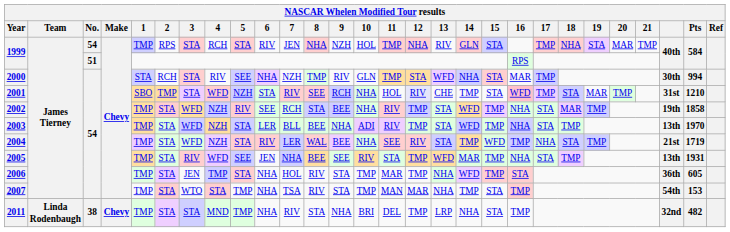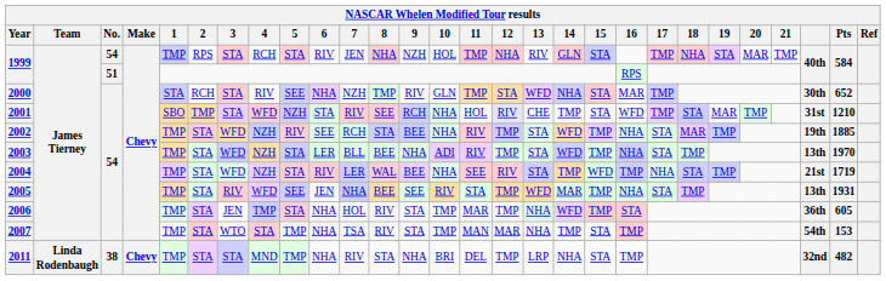 <table class="wikitable" style="text-align:center; font-size:75%">
 <tr>
 <th colspan=38><a href='#'>NASCAR Whelen Modified Tour</a> results</th>
 </tr>
 <tr>
 <th>Year</th>
 <th>Team</th>
 <th>No.</th>
 <th>Make</th>
 <th>1</th>
 <th>2</th>
 <th>3</th>
 <th>4</th>
 <th>5</th>
 <th>6</th>
 <th>7</th>
 <th>8</th>
 <th>9</th>
 <th>10</th>
 <th>11</th>
 <th>12</th>
 <th>13</th>
 <th>14</th>
 <th>15</th>
 <th>16</th>
 <th>17</th>
 <th>18</th>
 <th>19</th>
 <th>20</th>
 <th>21</th>
 <th></th>
 <th>Pts</th>
 <th>Ref</th>
 </tr>
 <tr>
 <th rowspan=2><a href='#'>1999</a></th>
 <th rowspan=10>James Tierney</th>
 <th>54</th>
 <th rowspan=10><a href='#'>Chevy</a></th>
 <td style="background:#CFCFFF;"><a href='#'>TMP</a><br></td>
 <td><a href='#'>RPS</a></td>
 <td style="background:#FFCFCF;"><a href='#'>STA</a><br></td>
 <td><a href='#'>RCH</a></td>
 <td style="background:#FFCFCF;"><a href='#'>STA</a><br></td>
 <td><a href='#'>RIV</a></td>
 <td><a href='#'>JEN</a></td>
 <td style="background:#FFCFCF;"><a href='#'>NHA</a><br></td>
 <td><a href='#'>NZH</a></td>
 <td><a href='#'>HOL</a></td>
 <td style="background:#FFCFCF;"><a href='#'>TMP</a><br></td>
 <td style="background:#FFCFCF;"><a href='#'>NHA</a><br></td>
 <td><a href='#'>RIV</a></td>
 <td style="background:#FFCFCF;"><a href='#'>GLN</a><br></td>
 <td style="background:#CFCFFF;"><a href='#'>STA</a><br></td>
 <td></td>
 <td style="background:#FFCFCF;"><a href='#'>TMP</a><br></td>
 <td style="background:#FFCFCF;"><a href='#'>NHA</a><br></td>
 <td style="background:#EFCFFF;"><a href='#'>STA</a><br></td>
 <td><a href='#'>MAR</a></td>
 <td><a href='#'>TMP</a></td>
 <th rowspan=2>40th</th>
 <th rowspan=2>584</th>
 <th rowspan=2></th>
 </tr>
 <tr>
 <th>51</th>
 <td colspan=15></td>
 <td style="background:#DFFFDF;"><a href='#'>RPS</a><br></td>
 <td colspan=5></td>
 </tr>
 <tr>
 <th><a href='#'>2000</a></th>
 <th rowspan=8>54</th>
 <td style="background:#CFCFFF;"><a href='#'>STA</a><br></td>
 <td><a href='#'>RCH</a></td>
 <td style="background:#FFCFCF;"><a href='#'>STA</a><br></td>
 <td><a href='#'>RIV</a></td>
 <td style="background:#CFCFFF;"><a href='#'>SEE</a><br></td>
 <td style="background:#EFCFFF;"><a href='#'>NHA</a><br></td>
 <td><a href='#'>NZH</a></td>
 <td style="background:#DFFFDF;"><a href='#'>TMP</a><br></td>
 <td><a href='#'>RIV</a></td>
 <td><a href='#'>GLN</a></td>
 <td style="background:#FFDF9F;"><a href='#'>TMP</a><br></td>
 <td style="background:#FFDF9F;"><a href='#'>STA</a><br></td>
 <td style="background:#EFCFFF;"><a href='#'>WFD</a><br></td>
 <td style="background:#CFCFFF;"><a href='#'>NHA</a><br></td>
 <td style="background:#FFCFCF;"><a href='#'>STA</a><br></td>
 <td><a href='#'>MAR</a></td>
 <td style="background:#CFCFFF;"><a href='#'>TMP</a><br></td>
 <td colspan=4></td>
 <th>30th</th>
-<th>994</th>
+<th>652</th>
 <th></th>
 </tr>
 <tr>
 <th><a href='#'>2001</a></th>
 <td style="background:#FFDF9F;"><a href='#'>SBO</a><br></td>
 <td style="background:#FFDF9F;"><a href='#'>TMP</a><br></td>
 <td style="background:#EFCFFF;"><a href='#'>STA</a><br></td>
 <td style="background:#FFCFCF;"><a href='#'>WFD</a><br></td>
 <td style="background:#CFCFFF;"><a href='#'>NZH</a><br></td>
 <td style="background:#DFFFDF;"><a href='#'>STA</a><br></td>
 <td style="background:#FFCFCF;"><a href='#'>RIV</a><br></td>
 <td style="background:#FFCFCF;"><a href='#'>SEE</a><br></td>
 <td style="background:#CFCFFF;"><a href='#'>RCH</a><br></td>
 <td style="background:#DFFFDF;"><a href='#'>NHA</a><br></td>
 <td><a href='#'>HOL</a></td>
 <td style="background: lavender;"><a href='#'>RIV</a></td>
 <td><a href='#'>CHE</a></td>
 <td><a href='#'>TMP</a></td>
 <td><a href='#'>STA</a></td>
-<td style="background: pink;"><a href='#'>WFD</a></td>
+<td><a href='#'>WFD</a></td>
 <td style="background:#EFCFFF;"><a href='#'>TMP</a><br></td>
 <td style="background:#CFCFFF;"><a href='#'>STA</a><br></td>
 <td><a href='#'>MAR</a></td>
 <td style="background:#DFFFDF;"><a href='#'>TMP</a><br></td>
 <td></td>
 <th>31st</th>
 <th>1210</th>
 <th></th>
 </tr>
 <tr>
 <th><a href='#'>2002</a></th>
 <td style="background:#FFDF9F;"><a href='#'>TMP</a><br></td>
 <td style="background:#FFCFCF;"><a href='#'>STA</a><br></td>
 <td style="background:#FFDF9F;"><a href='#'>WFD</a><br></td>
 <td style="background:#CFCFFF;"><a href='#'>NZH</a><br></td>
 <td style="background:#FFCFCF;"><a href='#'>RIV</a><br></td>
 <td style="background:#DFFFDF;"><a href='#'>SEE</a><br></td>
 <td style="background:#DFFFDF;"><a href='#'>RCH</a><br></td>
 <td style="background:#CFCFFF;"><a href='#'>STA</a><br></td>
 <td style="background:#CFCFFF;"><a href='#'>BEE</a><br></td>
 <td style="background:#DFFFDF;"><a href='#'>NHA</a><br></td>
 <td style="background:#FFCFCF;"><a href='#'>RIV</a><br></td>
 <td style="background:#CFCFFF;"><a href='#'>TMP</a><br></td>
 <td style="background:#DFFFDF;"><a href='#'>STA</a><br></td>
 <td style="background:#FFDF9F;"><a href='#'>WFD</a><br></td>
 <td style="background:#EFCFFF;"><a href='#'>TMP</a><br></td>
 <td style="background:#DFFFDF;"><a href='#'>NHA</a><br></td>
 <td style="background:#DFFFDF;"><a href='#'>STA</a><br></td>
 <td style="background:#EFCFFF;"><a href='#'>MAR</a><br></td>
 <td style="background:#CFCFFF;"><a href='#'>TMP</a><br></td>
 <td colspan=2></td>
 <th>19th</th>
-<th>1858</th>
+<th>1885</th>
 <th></th>
 </tr>
 <tr>
 <th><a href='#'>2003</a></th>
 <td style="background:#FFDF9F;"><a href='#'>TMP</a><br></td>
 <td style="background:#DFFFDF;"><a href='#'>STA</a><br></td>
 <td style="background:#CFCFFF;"><a href='#'>WFD</a><br></td>
 <td style="background:#FFDF9F;"><a href='#'>NZH</a><br></td>
 <td style="background:#CFCFFF;"><a href='#'>STA</a><br></td>
 <td style="background:#DFFFDF;"><a href='#'>LER</a><br></td>
 <td style="background:#DFFFDF;"><a href='#'>BLL</a><br></td>
 <td style="background:#DFFFDF;"><a href='#'>BEE</a><br></td>
 <td style="background:#DFFFDF;"><a href='#'>NHA</a><br></td>
 <td style="background:#EFCFFF;"><a href='#'>ADI</a><br></td>
 <td style="background:#EFCFFF;"><a href='#'>RIV</a><br></td>
 <td style="background:#DFFFDF;"><a href='#'>TMP</a><br></td>
 <td style="background:#DFFFDF;"><a href='#'>STA</a><br></td>
 <td style="background:#CFCFFF;"><a href='#'>WFD</a><br></td>
 <td style="background:#DFFFDF;"><a href='#'>TMP</a><br></td>
 <td style="background:#CFCFFF;"><a href='#'>NHA</a><br></td>
 <td style="background:#DFFFDF;"><a href='#'>STA</a><br></td>
 <td style="background:#DFFFDF;"><a href='#'>TMP</a><br></td>
 <td colspan=3></td>
 <th>13th</th>
 <th>1970</th>
 <th></th>
 </tr>
 <tr>
 <th><a href='#'>2004</a></th>
 <td style="background:#EFCFFF;"><a href='#'>TMP</a><br></td>
 <td style="background:#DFFFDF;"><a href='#'>STA</a><br></td>
 <td style="background:#DFFFDF;"><a href='#'>WFD</a><br></td>
 <td style="background:#EFCFFF;"><a href='#'>NZH</a><br></td>
 <td style="background:#FFCFCF;"><a href='#'>STA</a><br></td>
 <td style="background:#FFCFCF;"><a href='#'>RIV</a><br></td>
 <td style="background:#CFCFFF;"><a href='#'>LER</a><br></td>
 <td style="background:#FFCFCF;"><a href='#'>WAL</a><br></td>
 <td style="background:#EFCFFF;"><a href='#'>BEE</a><br></td>
 <td style="background:#DFFFDF;"><a href='#'>NHA</a><br></td>
 <td style="background:#FFCFCF;"><a href='#'>SEE</a><br></td>
 <td style="background:#FFCFCF;"><a href='#'>RIV</a><br></td>
 <td style="background:#CFCFFF;"><a href='#'>STA</a><br></td>
 <td style="background:#FFDF9F;"><a href='#'>TMP</a><br></td>
 <td style="background:#DFFFDF;"><a href='#'>WFD</a><br></td>
 <td style="background:#CFCFFF;"><a href='#'>TMP</a><br></td>
 <td style="background:#DFFFDF;"><a href='#'>NHA</a><br></td>
 <td style="background:#CFCFFF;"><a href='#'>STA</a><br></td>
 <td style="background:#CFCFFF;"><a href='#'>TMP</a><br></td>
 <td colspan=2></td>
 <th>21st</th>
 <th>1719</th>
 <th></th>
 </tr>
 <tr>
 <th><a href='#'>2005</a></th>
 <td style="background:#FFDF9F;"><a href='#'>TMP</a><br></td>
 <td style="background:#DFFFDF;"><a href='#'>STA</a><br></td>
 <td style="background:#FFCFCF;"><a href='#'>RIV</a><br></td>
 <td style="background:#EFCFFF;"><a href='#'>WFD</a><br></td>
 <td style="background:#CFCFFF;"><a href='#'>SEE</a><br></td>
 <td><a href='#'>JEN</a></td>
 <td style="background:#CFCFFF;"><a href='#'>NHA</a><br></td>
 <td style="background:#FFDF9F;"><a href='#'>BEE</a><br></td>
 <td style="background:#DFFFDF;"><a href='#'>SEE</a><br></td>
 <td style="background:#FFDF9F;"><a href='#'>RIV</a><br></td>
 <td style="background:#DFFFDF;"><a href='#'>STA</a><br></td>
 <td style="background:#FFDF9F;"><a href='#'>TMP</a><br></td>
 <td style="background:#FFDF9F;"><a href='#'>WFD</a><br></td>
 <td style="background:#DFFFDF;"><a href='#'>MAR</a><br></td>
 <td style="background:#DFFFDF;"><a href='#'>TMP</a><br></td>
 <td style="background:#DFFFDF;"><a href='#'>NHA</a><br></td>
 <td style="background:#DFFFDF;"><a href='#'>STA</a><br></td>
 <td style="background:#EFCFFF;"><a href='#'>TMP</a><br></td>
 <td colspan=3></td>
 <th>13th</th>
 <th>1931</th>
 <th></th>
 </tr>
 <tr>
 <th><a href='#'>2006</a></th>
 <td style="background:#DFFFDF;"><a href='#'>TMP</a><br></td>
 <td style="background:#EFCFFF;"><a href='#'>STA</a><br></td>
 <td><a href='#'>JEN</a></td>
 <td style="background:#CFCFFF;"><a href='#'>TMP</a><br></td>
 <td style="background:#FFCFCF;"><a href='#'>STA</a><br></td>
 <td><a href='#'>NHA</a></td>
 <td><a href='#'>HOL</a></td>
 <td><a href='#'>RIV</a></td>
 <td><a href='#'>STA</a></td>
 <td><a href='#'>TMP</a></td>
 <td><a href='#'>MAR</a></td>
 <td><a href='#'>TMP</a></td>
 <td style="background:#DFFFDF;"><a href='#'>NHA</a><br></td>
 <td style="background:#EFCFFF;"><a href='#'>WFD</a><br></td>
 <td style="background:#FFCFCF;"><a href='#'>TMP</a><br></td>
 <td style="background:#FFCFCF;"><a href='#'>STA</a><br></td>
 <td colspan=5></td>
 <th>36th</th>
 <th>605</th>
 <th></th>
 </tr>
 <tr>
 <th><a href='#'>2007</a></th>
 <td><a href='#'>TMP</a></td>
 <td style="background:#FFCFCF;"><a href='#'>STA</a><br></td>
 <td><a href='#'>WTO</a></td>
 <td style="background:#FFCFCF;"><a href='#'>STA</a><br></td>
 <td><a href='#'>TMP</a></td>
 <td><a href='#'>NHA</a></td>
 <td><a href='#'>TSA</a></td>
 <td><a href='#'>RIV</a></td>
 <td><a href='#'>STA</a></td>
 <td><a href='#'>TMP</a></td>
 <td><a href='#'>MAN</a></td>
 <td><a href='#'>MAR</a></td>
 <td><a href='#'>NHA</a></td>
 <td><a href='#'>TMP</a></td>
 <td><a href='#'>STA</a></td>
 <td style="background:#FFCFCF;"><a href='#'>TMP</a><br></td>
 <td colspan=5></td>
 <th>54th</th>
 <th>153</th>
 <th></th>
 </tr>
 <tr>
 <th><a href='#'>2011</a></th>
 <th>Linda Rodenbaugh</th>
 <th>38</th>
 <th><a href='#'>Chevy</a></th>
 <td style="background:#DFFFDF;"><a href='#'>TMP</a><br></td>
 <td style="background:#EFCFFF;"><a href='#'>STA</a><br></td>
 <td style="background:#CFCFFF;"><a href='#'>STA</a><br></td>
 <td style="background:#DFFFDF;"><a href='#'>MND</a><br></td>
 <td style="background:#DFFFDF;"><a href='#'>TMP</a><br></td>
 <td><a href='#'>NHA</a></td>
 <td><a href='#'>RIV</a></td>
 <td><a href='#'>STA</a></td>
 <td><a href='#'>NHA</a></td>
 <td><a href='#'>BRI</a></td>
 <td><a href='#'>DEL</a></td>
 <td><a href='#'>TMP</a></td>
 <td><a href='#'>LRP</a></td>
 <td><a href='#'>NHA</a></td>
 <td><a href='#'>STA</a></td>
 <td><a href='#'>TMP</a></td>
 <td colspan=5></td>
 <th>32nd</th>
 <th>482</th>
 <th></th>
 </tr>
 </table>
